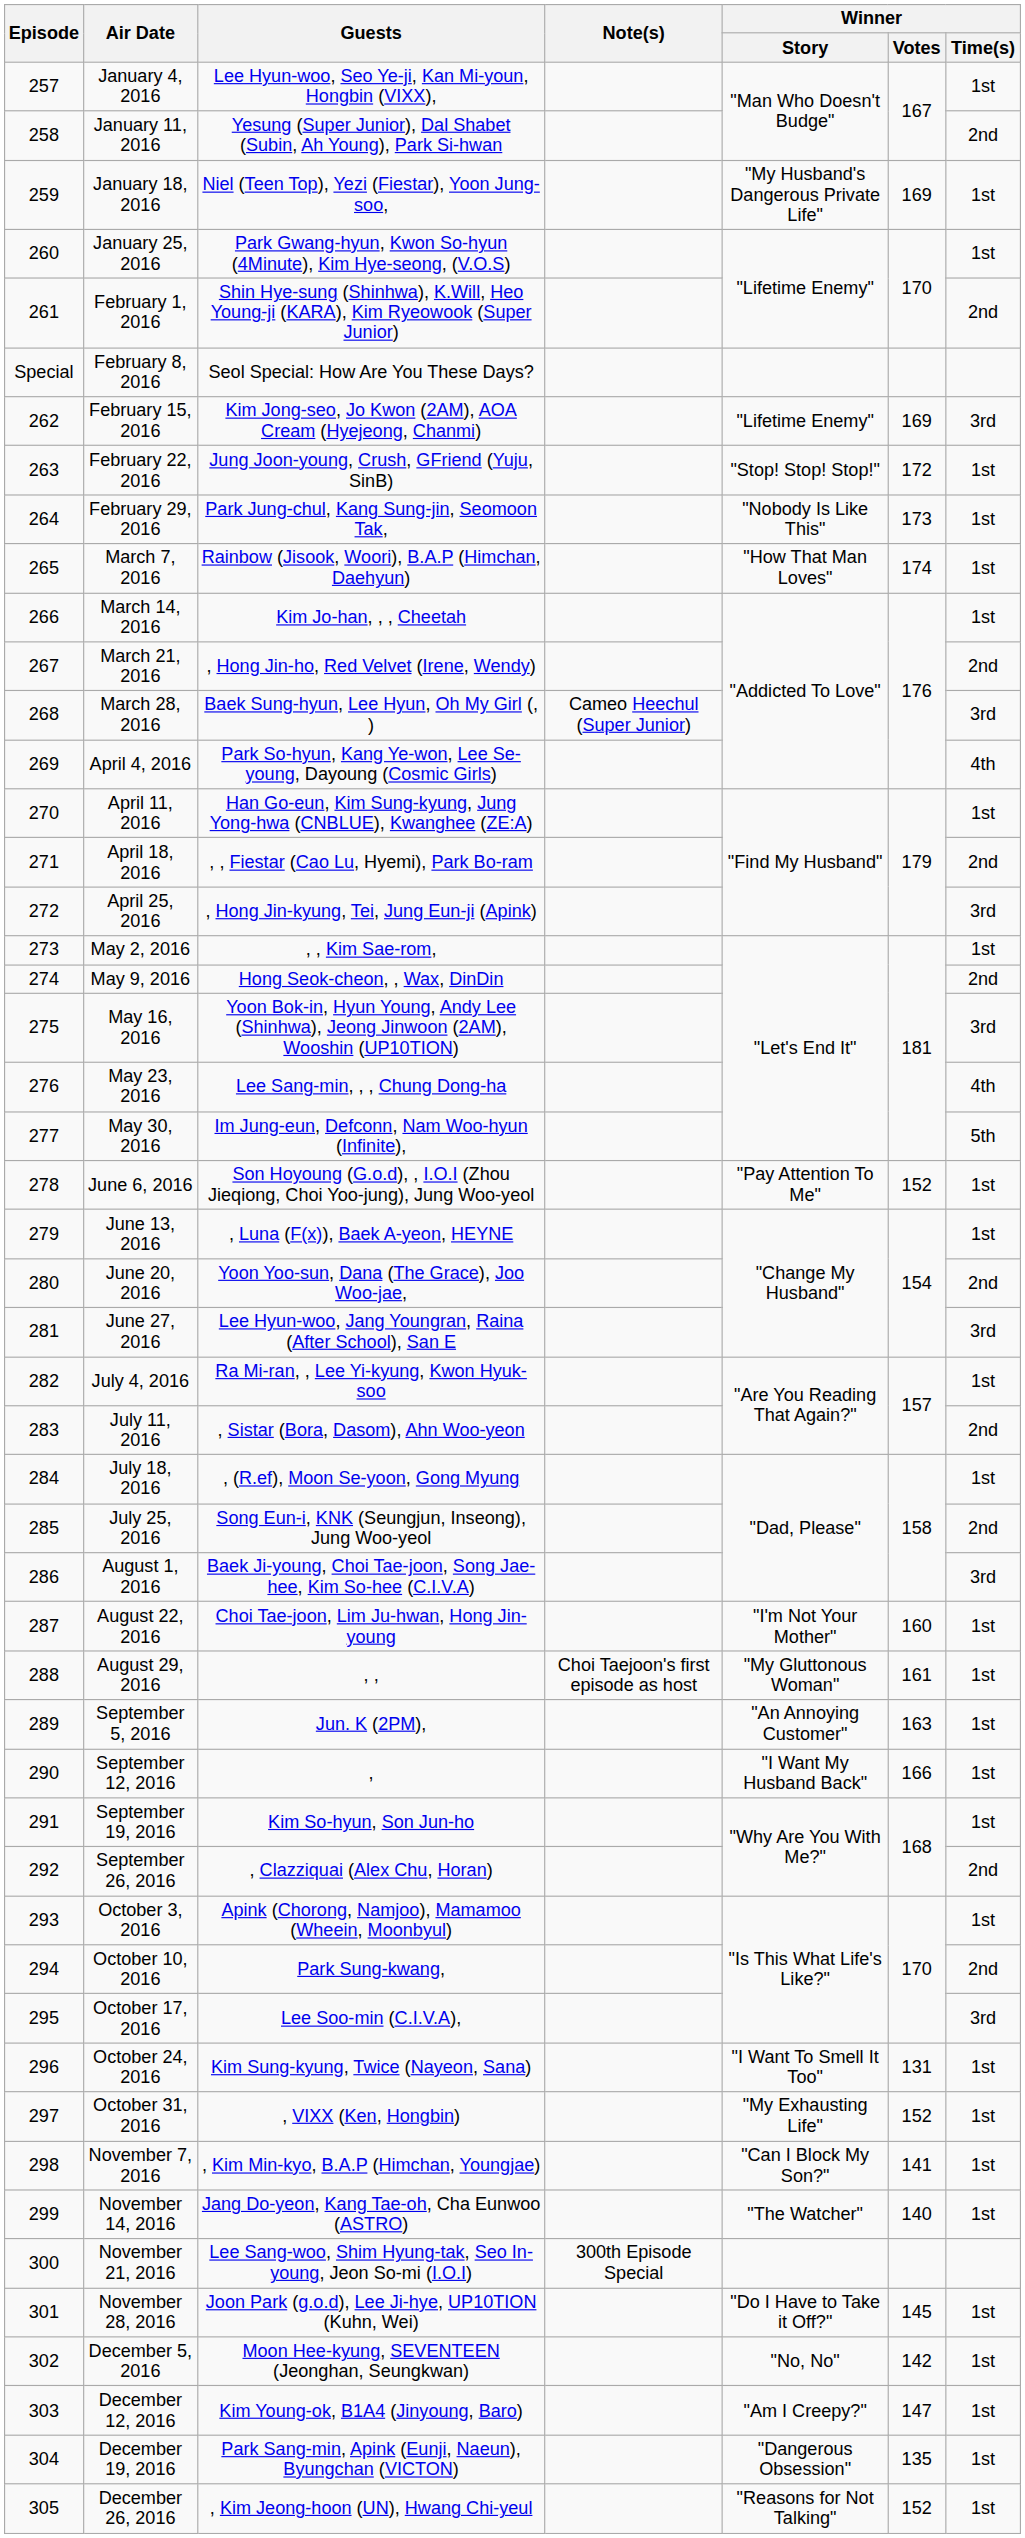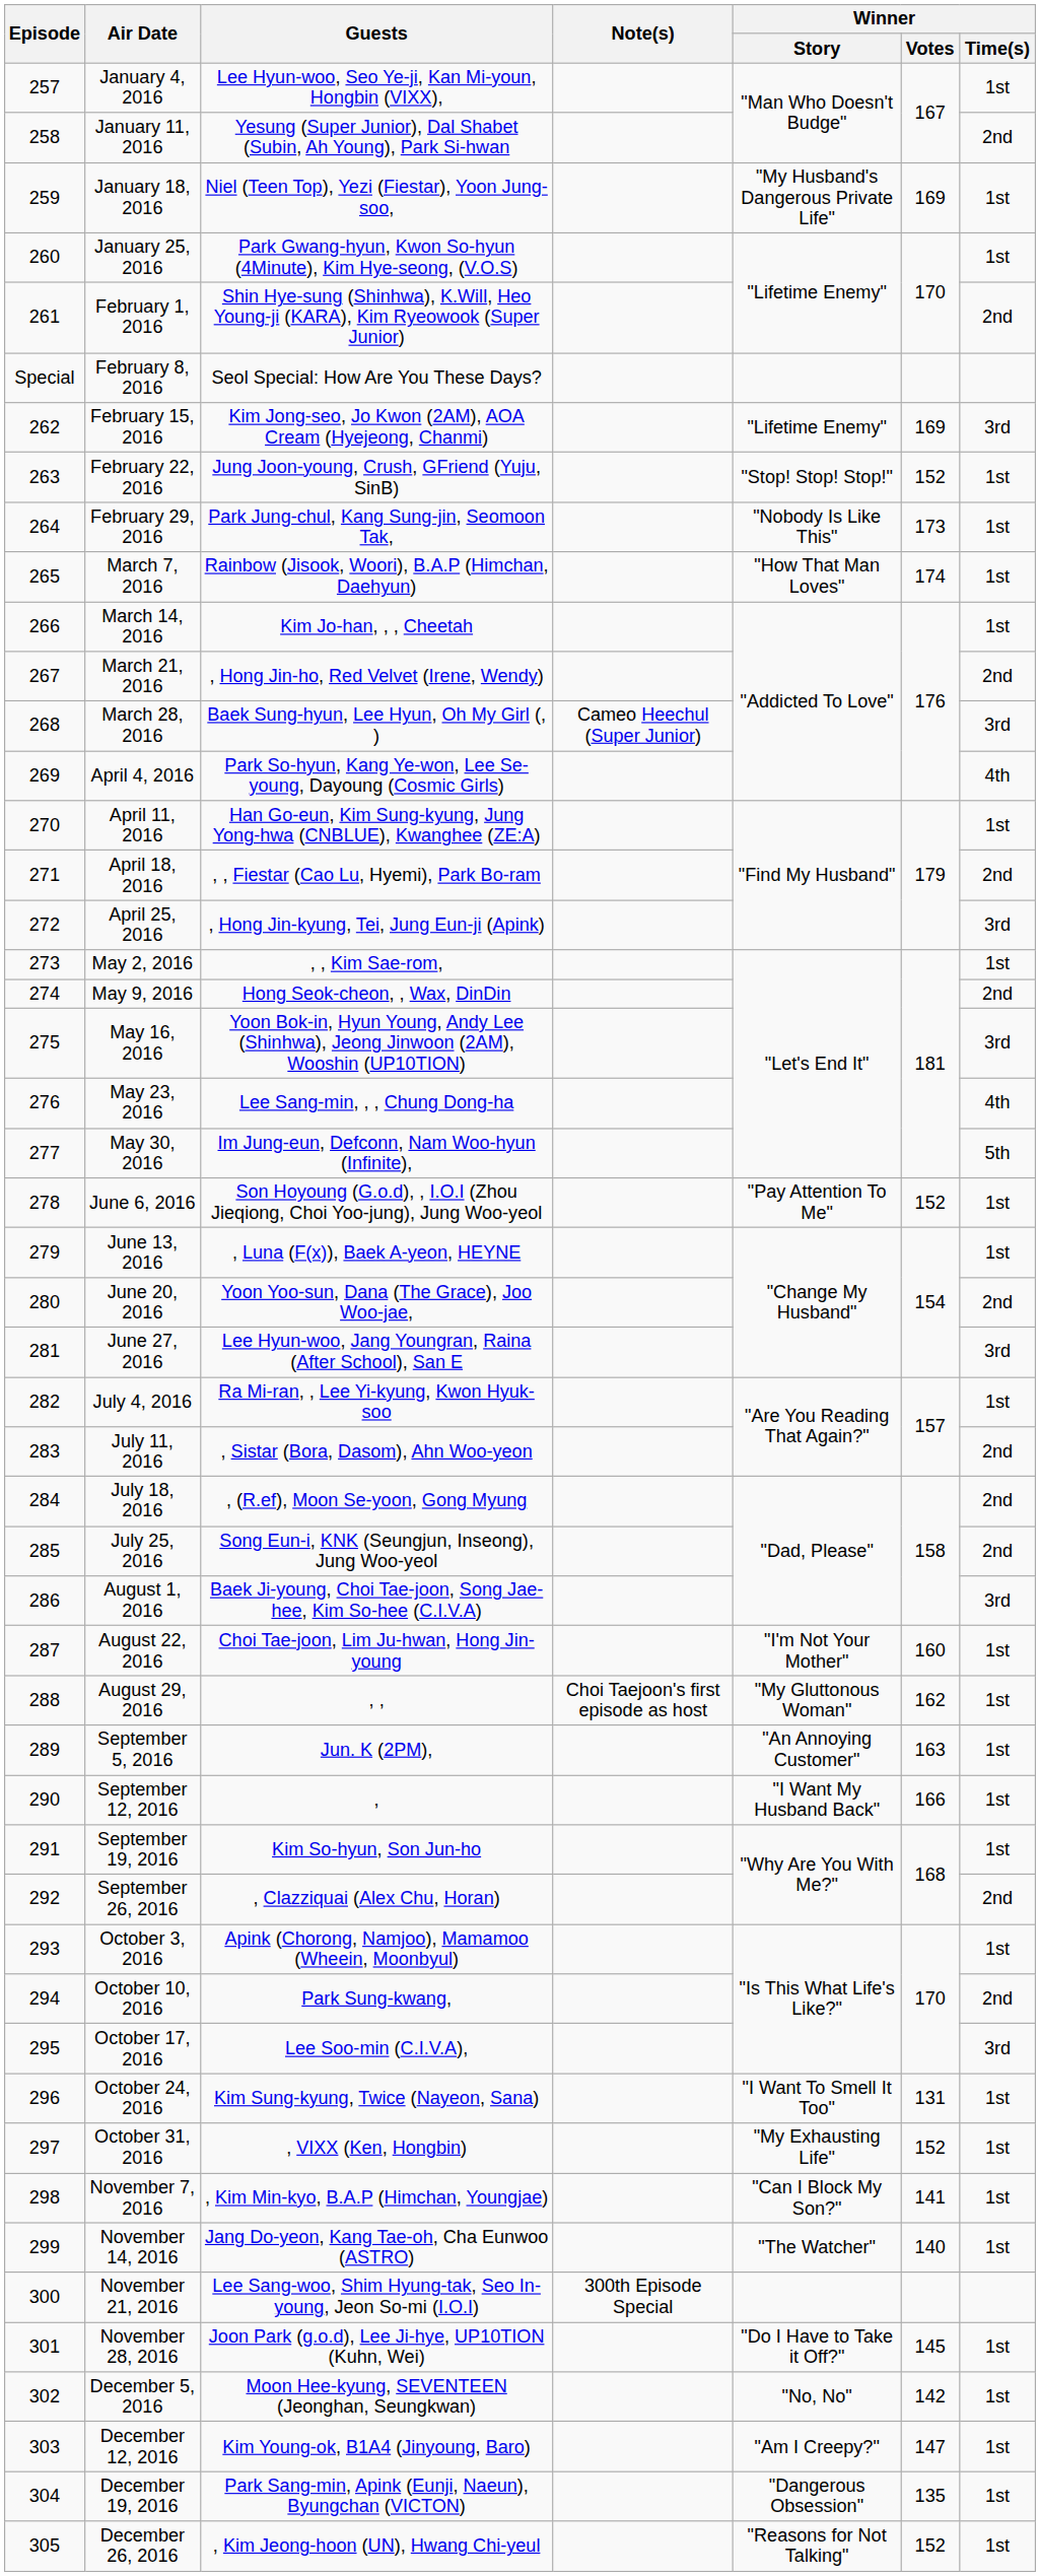 <table class="wikitable" style="text-align:center;" width="900px">
 <tr>
 <th rowspan=2>Episode</th>
 <th rowspan=2>Air Date</th>
 <th rowspan=2 width="300">Guests</th>
 <th rowspan=2 width="150">Note(s)</th>
 <th colspan=3 width="450">Winner</th>
 </tr>
 <tr>
 <th>Story</th>
 <th>Votes</th>
 <th>Time(s)</th>
 </tr>
 <tr>
 <td>257</td>
 <td>January 4, 2016</td>
 <td><a href='#'>Lee Hyun-woo</a>, <a href='#'>Seo Ye-ji</a>, <a href='#'>Kan Mi-youn</a>, <a href='#'>Hongbin</a> (<a href='#'>VIXX</a>), </td>
 <td></td>
 <td rowspan=2>"Man Who Doesn't Budge"</td>
 <td rowspan=2>167</td>
 <td>1st</td>
 </tr>
 <tr>
 <td>258</td>
 <td>January 11, 2016</td>
 <td><a href='#'>Yesung</a> (<a href='#'>Super Junior</a>), <a href='#'>Dal Shabet</a> (<a href='#'>Subin</a>, <a href='#'>Ah Young</a>), <a href='#'>Park Si-hwan</a></td>
 <td></td>
 <td>2nd</td>
 </tr>
 <tr>
 <td>259</td>
 <td>January 18, 2016</td>
 <td><a href='#'>Niel</a> (<a href='#'>Teen Top</a>), <a href='#'>Yezi</a> (<a href='#'>Fiestar</a>), <a href='#'>Yoon Jung-soo</a>, </td>
 <td></td>
 <td>"My Husband's Dangerous Private Life"</td>
 <td>169</td>
 <td>1st</td>
 </tr>
 <tr>
 <td>260</td>
 <td>January 25, 2016</td>
 <td><a href='#'>Park Gwang-hyun</a>, <a href='#'>Kwon So-hyun</a> (<a href='#'>4Minute</a>), <a href='#'>Kim Hye-seong</a>,  (<a href='#'>V.O.S</a>)</td>
 <td></td>
 <td rowspan=2>"Lifetime Enemy"</td>
 <td rowspan=2>170</td>
 <td>1st</td>
 </tr>
 <tr>
 <td>261</td>
 <td>February 1, 2016</td>
 <td><a href='#'>Shin Hye-sung</a> (<a href='#'>Shinhwa</a>), <a href='#'>K.Will</a>, <a href='#'>Heo Young-ji</a> (<a href='#'>KARA</a>), <a href='#'>Kim Ryeowook</a> (<a href='#'>Super Junior</a>)</td>
 <td></td>
 <td>2nd</td>
 </tr>
 <tr>
 <td>Special</td>
 <td>February 8, 2016</td>
 <td>Seol Special: How Are You These Days?</td>
 <td></td>
 <td></td>
 <td></td>
 <td></td>
 </tr>
 <tr>
 <td>262</td>
 <td>February 15, 2016</td>
 <td><a href='#'>Kim Jong-seo</a>, <a href='#'>Jo Kwon</a> (<a href='#'>2AM</a>), <a href='#'>AOA Cream</a> (<a href='#'>Hyejeong</a>, <a href='#'>Chanmi</a>)</td>
 <td></td>
 <td>"Lifetime Enemy"</td>
 <td>169</td>
 <td>3rd</td>
 </tr>
 <tr>
 <td>263</td>
 <td>February 22, 2016</td>
 <td><a href='#'>Jung Joon-young</a>, <a href='#'>Crush</a>, <a href='#'>GFriend</a> (<a href='#'>Yuju</a>, SinB)</td>
 <td></td>
 <td>"Stop! Stop! Stop!"</td>
-<td>172</td>
+<td>152</td>
 <td>1st</td>
 </tr>
 <tr>
 <td>264</td>
 <td>February 29, 2016</td>
 <td><a href='#'>Park Jung-chul</a>, <a href='#'>Kang Sung-jin</a>, <a href='#'>Seomoon Tak</a>, </td>
 <td></td>
 <td>"Nobody Is Like This"</td>
 <td>173</td>
 <td>1st</td>
 </tr>
 <tr>
 <td>265</td>
 <td>March 7, 2016</td>
 <td><a href='#'>Rainbow</a> (<a href='#'>Jisook</a>, <a href='#'>Woori</a>), <a href='#'>B.A.P</a> (<a href='#'>Himchan</a>, <a href='#'>Daehyun</a>)</td>
 <td></td>
 <td>"How That Man Loves"</td>
 <td>174</td>
 <td>1st</td>
 </tr>
 <tr>
 <td>266</td>
 <td>March 14, 2016</td>
 <td><a href='#'>Kim Jo-han</a>, , , <a href='#'>Cheetah</a></td>
 <td></td>
 <td rowspan=4>"Addicted To Love"</td>
 <td rowspan=4>176</td>
 <td>1st</td>
 </tr>
 <tr>
 <td>267</td>
 <td>March 21, 2016</td>
 <td>, <a href='#'>Hong Jin-ho</a>, <a href='#'>Red Velvet</a> (<a href='#'>Irene</a>, <a href='#'>Wendy</a>)</td>
 <td></td>
 <td>2nd</td>
 </tr>
 <tr>
 <td>268</td>
 <td>March 28, 2016</td>
 <td><a href='#'>Baek Sung-hyun</a>, <a href='#'>Lee Hyun</a>, <a href='#'>Oh My Girl</a> (, )</td>
 <td>Cameo <a href='#'>Heechul</a> (<a href='#'>Super Junior</a>)</td>
 <td>3rd</td>
 </tr>
 <tr>
 <td>269</td>
 <td>April 4, 2016</td>
 <td><a href='#'>Park So-hyun</a>, <a href='#'>Kang Ye-won</a>, <a href='#'>Lee Se-young</a>, Dayoung (<a href='#'>Cosmic Girls</a>)</td>
 <td></td>
 <td>4th</td>
 </tr>
 <tr>
 <td>270</td>
 <td>April 11, 2016</td>
 <td><a href='#'>Han Go-eun</a>, <a href='#'>Kim Sung-kyung</a>, <a href='#'>Jung Yong-hwa</a> (<a href='#'>CNBLUE</a>), <a href='#'>Kwanghee</a> (<a href='#'>ZE:A</a>)</td>
 <td></td>
 <td rowspan=3>"Find My Husband"</td>
 <td rowspan=3>179</td>
 <td>1st</td>
 </tr>
 <tr>
 <td>271</td>
 <td>April 18, 2016</td>
 <td>, , <a href='#'>Fiestar</a> (<a href='#'>Cao Lu</a>, Hyemi), <a href='#'>Park Bo-ram</a></td>
 <td></td>
 <td>2nd</td>
 </tr>
 <tr>
 <td>272</td>
 <td>April 25, 2016</td>
 <td>, <a href='#'>Hong Jin-kyung</a>, <a href='#'>Tei</a>, <a href='#'>Jung Eun-ji</a> (<a href='#'>Apink</a>)</td>
 <td></td>
 <td>3rd</td>
 </tr>
 <tr>
 <td>273</td>
 <td>May 2, 2016</td>
 <td>, , <a href='#'>Kim Sae-rom</a>, </td>
 <td></td>
 <td rowspan=5>"Let's End It"</td>
 <td rowspan=5>181</td>
 <td>1st</td>
 </tr>
 <tr>
 <td>274</td>
 <td>May 9, 2016</td>
 <td><a href='#'>Hong Seok-cheon</a>, , <a href='#'>Wax</a>, <a href='#'>DinDin</a></td>
 <td></td>
 <td>2nd</td>
 </tr>
 <tr>
 <td>275</td>
 <td>May 16, 2016</td>
 <td><a href='#'>Yoon Bok-in</a>, <a href='#'>Hyun Young</a>, <a href='#'>Andy Lee</a> (<a href='#'>Shinhwa</a>), <a href='#'>Jeong Jinwoon</a> (<a href='#'>2AM</a>), <a href='#'>Wooshin</a> (<a href='#'>UP10TION</a>)</td>
 <td></td>
 <td>3rd</td>
 </tr>
 <tr>
 <td>276</td>
 <td>May 23, 2016</td>
 <td><a href='#'>Lee Sang-min</a>, , , <a href='#'>Chung Dong-ha</a></td>
 <td></td>
 <td>4th</td>
 </tr>
 <tr>
 <td>277</td>
 <td>May 30, 2016</td>
 <td><a href='#'>Im Jung-eun</a>, <a href='#'>Defconn</a>, <a href='#'>Nam Woo-hyun</a> (<a href='#'>Infinite</a>), </td>
 <td></td>
 <td>5th</td>
 </tr>
 <tr>
 <td>278</td>
 <td>June 6, 2016</td>
 <td><a href='#'>Son Hoyoung</a> (<a href='#'>G.o.d</a>), , <a href='#'>I.O.I</a> (Zhou Jieqiong, Choi Yoo-jung), Jung Woo-yeol</td>
 <td></td>
 <td>"Pay Attention To Me"</td>
 <td>152</td>
 <td>1st</td>
 </tr>
 <tr>
 <td>279</td>
 <td>June 13, 2016</td>
 <td>, <a href='#'>Luna</a> (<a href='#'>F(x)</a>), <a href='#'>Baek A-yeon</a>, <a href='#'>HEYNE</a></td>
 <td></td>
 <td rowspan=3>"Change My Husband"</td>
 <td rowspan=3>154</td>
 <td>1st</td>
 </tr>
 <tr>
 <td>280</td>
 <td>June 20, 2016</td>
 <td><a href='#'>Yoon Yoo-sun</a>, <a href='#'>Dana</a> (<a href='#'>The Grace</a>), <a href='#'>Joo Woo-jae</a>, </td>
 <td></td>
 <td>2nd</td>
 </tr>
 <tr>
 <td>281</td>
 <td>June 27, 2016</td>
 <td><a href='#'>Lee Hyun-woo</a>, <a href='#'>Jang Youngran</a>, <a href='#'>Raina</a> (<a href='#'>After School</a>), <a href='#'>San E</a></td>
 <td></td>
 <td>3rd</td>
 </tr>
 <tr>
 <td>282</td>
 <td>July 4, 2016</td>
 <td><a href='#'>Ra Mi-ran</a>, , <a href='#'>Lee Yi-kyung</a>, <a href='#'>Kwon Hyuk-soo</a></td>
 <td></td>
 <td rowspan=2>"Are You Reading That Again?"</td>
 <td rowspan=2>157</td>
 <td>1st</td>
 </tr>
 <tr>
 <td>283</td>
 <td>July 11, 2016</td>
 <td>, <a href='#'>Sistar</a> (<a href='#'>Bora</a>, <a href='#'>Dasom</a>), <a href='#'>Ahn Woo-yeon</a></td>
 <td></td>
 <td>2nd</td>
 </tr>
 <tr>
 <td>284</td>
 <td>July 18, 2016</td>
 <td>,  (<a href='#'>R.ef</a>), <a href='#'>Moon Se-yoon</a>, <a href='#'>Gong Myung</a></td>
 <td></td>
 <td rowspan=3>"Dad, Please"</td>
 <td rowspan=3>158</td>
-<td>1st</td>
+<td>2nd</td>
 </tr>
 <tr>
 <td>285</td>
 <td>July 25, 2016</td>
 <td><a href='#'>Song Eun-i</a>, <a href='#'>KNK</a> (Seungjun, Inseong), Jung Woo-yeol</td>
 <td></td>
 <td>2nd</td>
 </tr>
 <tr>
 <td>286</td>
 <td>August 1, 2016</td>
 <td><a href='#'>Baek Ji-young</a>, <a href='#'>Choi Tae-joon</a>, <a href='#'>Song Jae-hee</a>, <a href='#'>Kim So-hee</a> (<a href='#'>C.I.V.A</a>)</td>
 <td></td>
 <td>3rd</td>
 </tr>
 <tr>
 <td>287</td>
 <td>August 22, 2016</td>
 <td><a href='#'>Choi Tae-joon</a>, <a href='#'>Lim Ju-hwan</a>, <a href='#'>Hong Jin-young</a></td>
 <td></td>
 <td>"I'm Not Your Mother"</td>
 <td>160</td>
 <td>1st</td>
 </tr>
 <tr>
 <td>288</td>
 <td>August 29, 2016</td>
 <td>, , </td>
 <td>Choi Taejoon's first episode as host</td>
 <td>"My Gluttonous Woman"</td>
-<td>161</td>
+<td>162</td>
 <td>1st</td>
 </tr>
 <tr>
 <td>289</td>
 <td>September 5, 2016</td>
 <td><a href='#'>Jun. K</a> (<a href='#'>2PM</a>), </td>
 <td></td>
 <td>"An Annoying Customer"</td>
 <td>163</td>
 <td>1st</td>
 </tr>
 <tr>
 <td>290</td>
 <td>September 12, 2016</td>
 <td>, </td>
 <td></td>
 <td>"I Want My Husband Back"</td>
 <td>166</td>
 <td>1st</td>
 </tr>
 <tr>
 <td>291</td>
 <td>September 19, 2016</td>
 <td><a href='#'>Kim So-hyun</a>, <a href='#'>Son Jun-ho</a></td>
 <td></td>
 <td rowspan=2>"Why Are You With Me?"</td>
 <td rowspan=2>168</td>
 <td>1st</td>
 </tr>
 <tr>
 <td>292</td>
 <td>September 26, 2016</td>
 <td>, <a href='#'>Clazziquai</a> (<a href='#'>Alex Chu</a>, <a href='#'>Horan</a>)</td>
 <td></td>
 <td>2nd</td>
 </tr>
 <tr>
 <td>293</td>
 <td>October 3, 2016</td>
 <td><a href='#'>Apink</a> (<a href='#'>Chorong</a>, <a href='#'>Namjoo</a>), <a href='#'>Mamamoo</a> (<a href='#'>Wheein</a>, <a href='#'>Moonbyul</a>)</td>
 <td></td>
 <td rowspan=3>"Is This What Life's Like?"</td>
 <td rowspan=3>170</td>
 <td>1st</td>
 </tr>
 <tr>
 <td>294</td>
 <td>October 10, 2016</td>
 <td><a href='#'>Park Sung-kwang</a>, </td>
 <td></td>
 <td>2nd</td>
 </tr>
 <tr>
 <td>295</td>
 <td>October 17, 2016</td>
 <td><a href='#'>Lee Soo-min</a> (<a href='#'>C.I.V.A</a>), </td>
 <td></td>
 <td>3rd</td>
 </tr>
 <tr>
 <td>296</td>
 <td>October 24, 2016</td>
 <td><a href='#'>Kim Sung-kyung</a>, <a href='#'>Twice</a> (<a href='#'>Nayeon</a>, <a href='#'>Sana</a>)</td>
 <td></td>
 <td>"I Want To Smell It Too"</td>
 <td>131</td>
 <td>1st</td>
 </tr>
 <tr>
 <td>297</td>
 <td>October 31, 2016</td>
 <td>, <a href='#'>VIXX</a> (<a href='#'>Ken</a>, <a href='#'>Hongbin</a>)</td>
 <td></td>
 <td>"My Exhausting Life"</td>
 <td>152</td>
 <td>1st</td>
 </tr>
 <tr>
 <td>298</td>
 <td>November 7, 2016</td>
 <td>, <a href='#'>Kim Min-kyo</a>, <a href='#'>B.A.P</a> (<a href='#'>Himchan</a>, <a href='#'>Youngjae</a>)</td>
 <td></td>
 <td>"Can I Block My Son?"</td>
 <td>141</td>
 <td>1st</td>
 </tr>
 <tr>
 <td>299</td>
 <td>November 14, 2016</td>
 <td><a href='#'>Jang Do-yeon</a>, <a href='#'>Kang Tae-oh</a>, Cha Eunwoo (<a href='#'>ASTRO</a>)</td>
 <td></td>
 <td>"The Watcher"</td>
 <td>140</td>
 <td>1st</td>
 </tr>
 <tr>
 <td>300</td>
 <td>November 21, 2016</td>
 <td><a href='#'>Lee Sang-woo</a>, <a href='#'>Shim Hyung-tak</a>, <a href='#'>Seo In-young</a>, Jeon So-mi (<a href='#'>I.O.I</a>)</td>
 <td>300th Episode Special</td>
 <td></td>
 <td></td>
 <td></td>
 </tr>
 <tr>
 <td>301</td>
 <td>November 28, 2016</td>
 <td><a href='#'>Joon Park</a> (<a href='#'>g.o.d</a>), <a href='#'>Lee Ji-hye</a>, <a href='#'>UP10TION</a> (Kuhn, Wei)</td>
 <td></td>
 <td>"Do I Have to Take it Off?"</td>
 <td>145</td>
 <td>1st</td>
 </tr>
 <tr>
 <td>302</td>
 <td>December 5, 2016</td>
 <td><a href='#'>Moon Hee-kyung</a>, <a href='#'>SEVENTEEN</a> (Jeonghan, Seungkwan)</td>
 <td></td>
 <td>"No, No"</td>
 <td>142</td>
 <td>1st</td>
 </tr>
 <tr>
 <td>303</td>
 <td>December 12, 2016</td>
 <td><a href='#'>Kim Young-ok</a>, <a href='#'>B1A4</a> (<a href='#'>Jinyoung</a>, <a href='#'>Baro</a>)</td>
 <td></td>
 <td>"Am I Creepy?"</td>
 <td>147</td>
 <td>1st</td>
 </tr>
 <tr>
 <td>304</td>
 <td>December 19, 2016</td>
 <td><a href='#'>Park Sang-min</a>, <a href='#'>Apink</a> (<a href='#'>Eunji</a>, <a href='#'>Naeun</a>), <a href='#'>Byungchan</a> (<a href='#'>VICTON</a>)</td>
 <td></td>
 <td>"Dangerous Obsession"</td>
 <td>135</td>
 <td>1st</td>
 </tr>
 <tr>
 <td>305</td>
 <td>December 26, 2016</td>
 <td>, <a href='#'>Kim Jeong-hoon</a> (<a href='#'>UN</a>), <a href='#'>Hwang Chi-yeul</a></td>
 <td></td>
 <td>"Reasons for Not Talking"</td>
 <td>152</td>
 <td>1st</td>
 </tr>
 </table>
